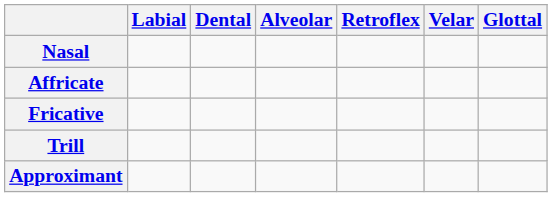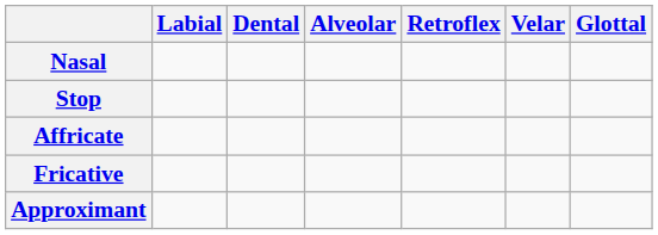 <table class="wikitable" style=text-align:center>
 <tr>
 <th></th>
 <th><a href='#'>Labial</a></th>
 <th><a href='#'>Dental</a></th>
 <th><a href='#'>Alveolar</a></th>
 <th><a href='#'>Retroflex</a></th>
 <th><a href='#'>Velar</a></th>
 <th><a href='#'>Glottal</a></th>
 </tr>
 <tr>
 <th><a href='#'>Nasal</a></th>
 <td></td>
 <td></td>
 <td></td>
 <td></td>
 <td> </td>
 <td></td>
 </tr>
 <tr>
+<th><a href='#'>Stop</a></th>
+<td></td>
+<td></td>
+<td></td>
+<td></td>
+<td></td>
+<td> </td>
+</tr>
+<tr>
 <th><a href='#'>Affricate</a></th>
 <td></td>
 <td></td>
 <td> </td>
 <td></td>
 <td></td>
 <td></td>
 </tr>
 <tr>
 <th><a href='#'>Fricative</a></th>
 <td></td>
 <td> </td>
 <td></td>
 <td></td>
 <td></td>
 <td></td>
 </tr>
 <tr>
-<th><a href='#'>Trill</a></th>
-<td></td>
-<td></td>
-<td></td>
-<td></td>
-<td></td>
-<td></td>
-</tr>
-<tr>
 <th><a href='#'>Approximant</a></th>
 <td></td>
 <td></td>
 <td></td>
 <td> </td>
 <td></td>
 <td></td>
 </tr>
 </table>
